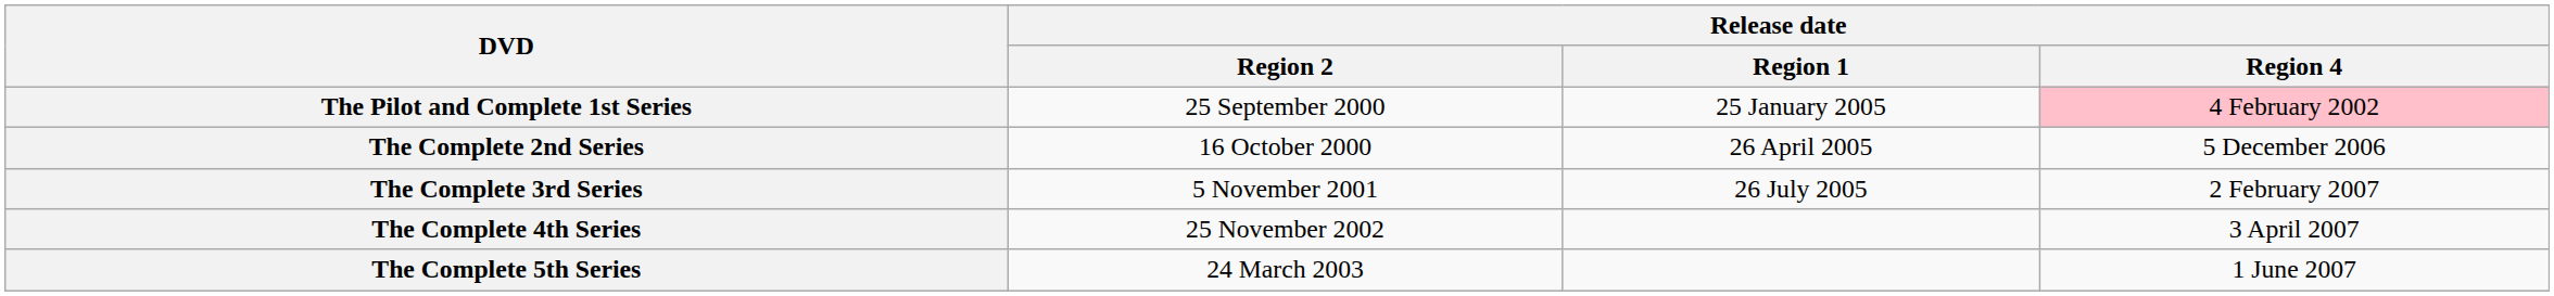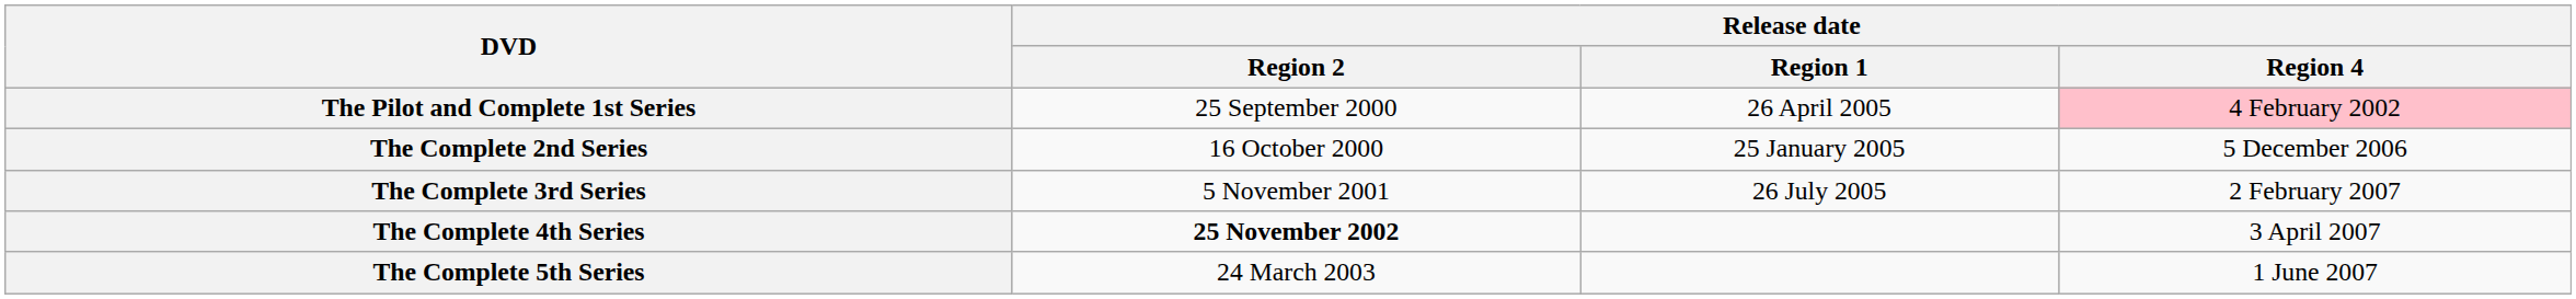 <table class="wikitable" style="width:100%;">
 <tr>
 <th rowspan=2>DVD</th>
 <th colspan=4>Release date</th>
 </tr>
 <tr>
 <th>Region 2</th>
 <th>Region 1</th>
 <th>Region 4</th>
 </tr>
 <tr>
 <th>The Pilot and Complete 1st Series</th>
 <td style="text-align:center;">25 September 2000</td>
-<td style="text-align:center;">25 January 2005</td>
+<td style="text-align:center;">26 April 2005</td>
 <td style="background: pink; text-align:center;">4 February 2002</td>
 </tr>
 <tr>
 <th>The Complete 2nd Series</th>
 <td style="text-align:center;">16 October 2000</td>
-<td style="text-align:center;">26 April 2005</td>
+<td style="text-align:center;">25 January 2005</td>
 <td style="text-align:center;">5 December 2006</td>
 </tr>
 <tr>
 <th>The Complete 3rd Series</th>
 <td style="text-align:center;">5 November 2001</td>
 <td style="text-align:center;">26 July 2005</td>
 <td style="text-align:center;">2 February 2007</td>
 </tr>
 <tr>
 <th>The Complete 4th Series</th>
-<td style="text-align:center;">25 November 2002</td>
+<td style="text-align:center;"><strong>25 November 2002</strong></td>
 <td style="text-align:center;"></td>
 <td style="text-align:center;">3 April 2007</td>
 </tr>
 <tr>
 <th>The Complete 5th Series</th>
 <td style="text-align:center;">24 March 2003</td>
 <td style="text-align:center;"></td>
 <td style="text-align:center;">1 June 2007</td>
 </tr>
 </table>
